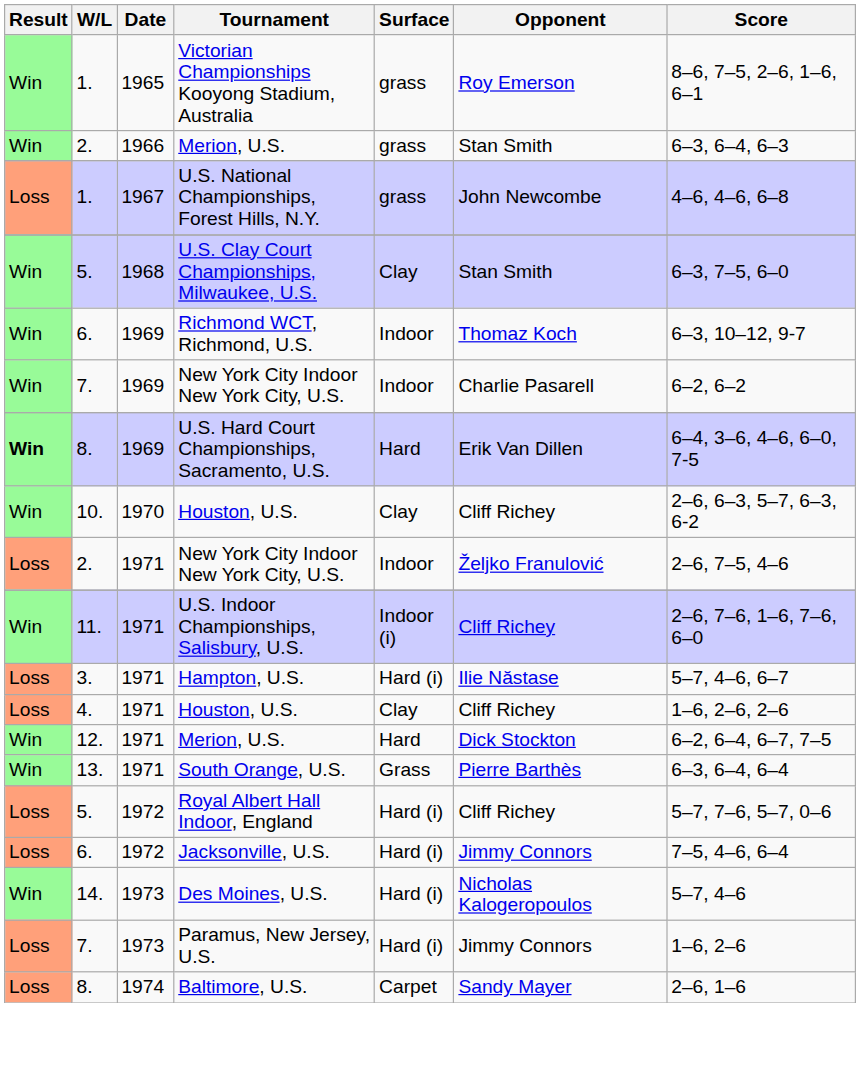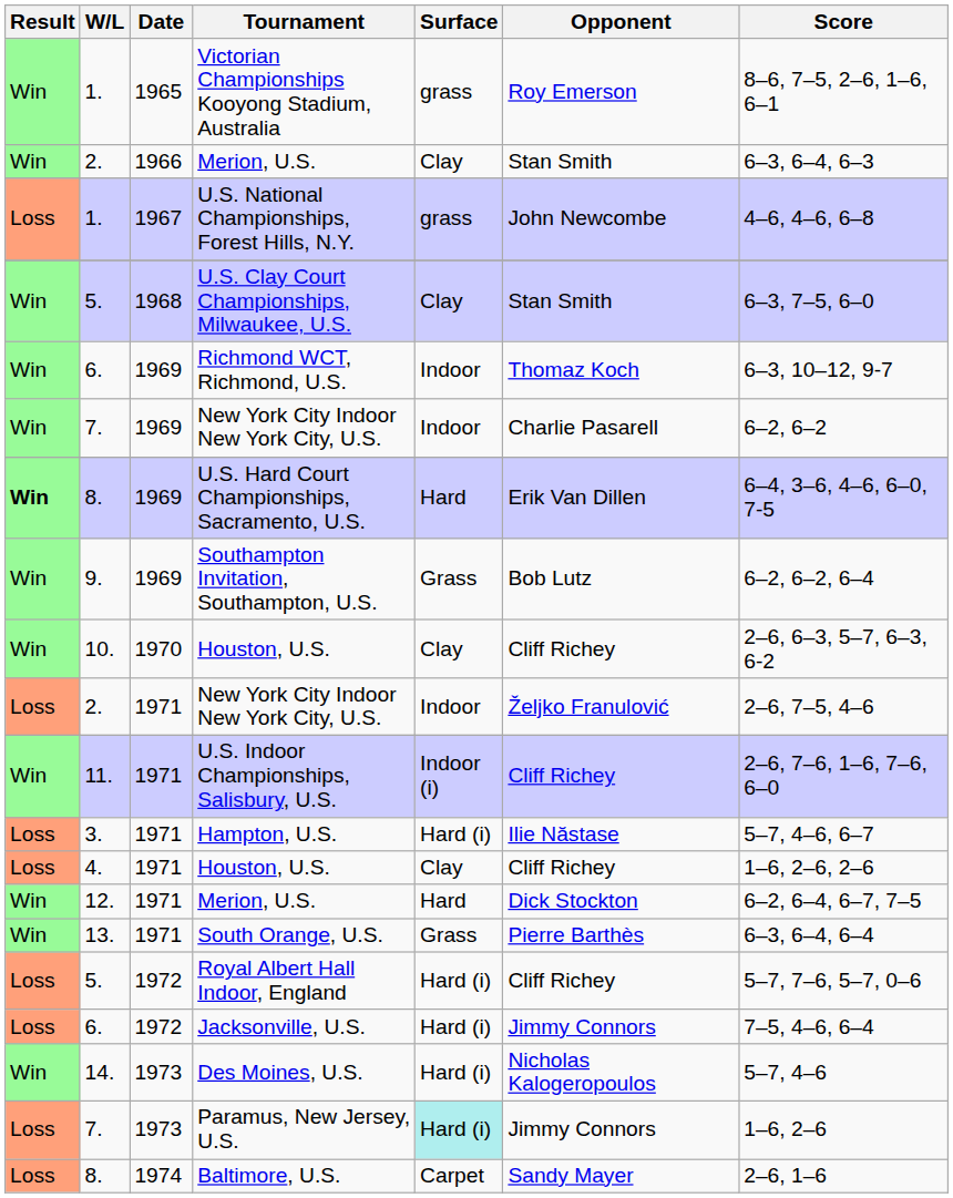 <table class="sortable wikitable">
 <tr>
 <th style="width:40px">Result</th>
 <th style="width:30px" class="unsortable">W/L</th>
 <th style="width:40px">Date</th>
 <th style="width:160px">Tournament</th>
 <th style="width:50px">Surface</th>
 <th style="width:170px">Opponent</th>
 <th style="width:150px" class="unsortable">Score</th>
 </tr>
 <tr>
 <td style="background:#98fb98;">Win</td>
 <td>1.</td>
 <td>1965</td>
 <td><a href='#'>Victorian Championships</a><br> Kooyong Stadium, Australia</td>
 <td>grass</td>
 <td> <a href='#'>Roy Emerson</a></td>
 <td>8–6, 7–5, 2–6, 1–6, 6–1</td>
 </tr>
 <tr>
 <td style="background:#98fb98;">Win</td>
 <td>2.</td>
 <td>1966</td>
 <td><a href='#'>Merion</a>, U.S.</td>
-<td>grass</td>
+<td>Clay</td>
 <td> Stan Smith</td>
 <td>6–3, 6–4, 6–3</td>
 </tr>
 <tr>
 </tr>
 <tr style="background:#ccf;">
 <td style="background:#ffa07a;">Loss</td>
 <td>1.</td>
 <td>1967</td>
 <td>U.S. National Championships, Forest Hills, N.Y.</td>
 <td>grass</td>
 <td> John Newcombe</td>
 <td>4–6, 4–6, 6–8</td>
 </tr>
 <tr>
 </tr>
 <tr style="background:#ccf;">
 <td style="background:#98fb98;">Win</td>
 <td>5.</td>
 <td>1968</td>
 <td><a href='#'>U.S. Clay Court Championships, Milwaukee, U.S.</a></td>
 <td>Clay</td>
 <td> Stan Smith</td>
 <td>6–3, 7–5, 6–0</td>
 </tr>
 <tr>
 <td style="background:#98fb98;">Win</td>
 <td>6.</td>
 <td>1969</td>
 <td><a href='#'>Richmond WCT</a>, Richmond, U.S.</td>
 <td>Indoor</td>
 <td> <a href='#'>Thomaz Koch</a></td>
 <td>6–3, 10–12, 9-7</td>
 </tr>
 <tr>
 <td style="background:#98fb98;">Win</td>
 <td>7.</td>
 <td>1969</td>
 <td>New York City Indoor<br>New York City, U.S.</td>
 <td>Indoor</td>
 <td> Charlie Pasarell</td>
 <td>6–2, 6–2</td>
 </tr>
 <tr>
 </tr>
 <tr style="background:#ccf;">
 <td style="background:#98fb98;"><strong>Win</strong></td>
 <td>8.</td>
 <td>1969</td>
 <td>U.S. Hard Court Championships, Sacramento, U.S.</td>
 <td>Hard</td>
 <td> Erik Van Dillen</td>
 <td>6–4, 3–6, 4–6, 6–0, 7-5</td>
+</tr>
+<tr>
+<td style="background:#98fb98;">Win</td>
+<td>9.</td>
+<td>1969</td>
+<td><a href='#'>Southampton Invitation</a>, Southampton, U.S.</td>
+<td>Grass</td>
+<td> Bob Lutz</td>
+<td>6–2, 6–2, 6–4</td>
 </tr>
 <tr>
 <td style="background:#98fb98;">Win</td>
 <td>10.</td>
 <td>1970</td>
 <td><a href='#'>Houston</a>, U.S.</td>
 <td>Clay</td>
 <td> Cliff Richey</td>
 <td>2–6, 6–3, 5–7, 6–3, 6-2</td>
 </tr>
 <tr>
 <td style="background:#ffa07a;">Loss</td>
 <td>2.</td>
 <td>1971</td>
 <td>New York City Indoor<br>New York City, U.S.</td>
 <td>Indoor</td>
 <td> <a href='#'>Željko Franulović</a></td>
 <td>2–6, 7–5, 4–6</td>
 </tr>
 <tr>
 </tr>
 <tr style="background:#ccf;">
 <td style="background:#98fb98;">Win</td>
 <td>11.</td>
 <td>1971</td>
 <td>U.S. Indoor Championships, <a href='#'>Salisbury</a>, U.S.</td>
 <td>Indoor (i)</td>
 <td> <a href='#'>Cliff Richey</a></td>
 <td>2–6, 7–6, 1–6, 7–6, 6–0</td>
 </tr>
 <tr>
 <td style="background:#ffa07a;">Loss</td>
 <td>3.</td>
 <td>1971</td>
 <td><a href='#'>Hampton</a>, U.S.</td>
 <td>Hard (i)</td>
 <td> <a href='#'>Ilie Năstase</a></td>
 <td>5–7, 4–6, 6–7</td>
 </tr>
 <tr>
 <td style="background:#ffa07a;">Loss</td>
 <td>4.</td>
 <td>1971</td>
 <td><a href='#'>Houston</a>, U.S.</td>
 <td>Clay</td>
 <td> Cliff Richey</td>
 <td>1–6, 2–6, 2–6</td>
 </tr>
 <tr>
 <td style="background:#98fb98;">Win</td>
 <td>12.</td>
 <td>1971</td>
 <td><a href='#'>Merion</a>, U.S.</td>
 <td>Hard</td>
 <td> <a href='#'>Dick Stockton</a></td>
 <td>6–2, 6–4, 6–7, 7–5</td>
 </tr>
 <tr>
 <td style="background:#98fb98;">Win</td>
 <td>13.</td>
 <td>1971</td>
 <td><a href='#'>South Orange</a>, U.S.</td>
 <td>Grass</td>
 <td> <a href='#'>Pierre Barthès</a></td>
 <td>6–3, 6–4, 6–4</td>
 </tr>
 <tr>
 <td style="background:#ffa07a;">Loss</td>
 <td>5.</td>
 <td>1972</td>
 <td><a href='#'>Royal Albert Hall Indoor</a>, England</td>
 <td>Hard (i)</td>
 <td> Cliff Richey</td>
 <td>5–7, 7–6, 5–7, 0–6</td>
 </tr>
 <tr>
 <td style="background:#ffa07a;">Loss</td>
 <td>6.</td>
 <td>1972</td>
 <td><a href='#'>Jacksonville</a>, U.S.</td>
 <td>Hard (i)</td>
 <td> <a href='#'>Jimmy Connors</a></td>
 <td>7–5, 4–6, 6–4</td>
 </tr>
 <tr>
 <td style="background:#98fb98;">Win</td>
 <td>14.</td>
 <td>1973</td>
 <td><a href='#'>Des Moines</a>, U.S.</td>
 <td>Hard (i)</td>
 <td> <a href='#'>Nicholas Kalogeropoulos</a></td>
 <td>5–7, 4–6</td>
 </tr>
 <tr>
 <td style="background:#ffa07a;">Loss</td>
 <td>7.</td>
 <td>1973</td>
 <td>Paramus, New Jersey, U.S.</td>
-<td>Hard (i)</td>
+<td style="background: paleturquoise;">Hard (i)</td>
 <td> Jimmy Connors</td>
 <td>1–6, 2–6</td>
 </tr>
 <tr>
 <td style="background:#ffa07a;">Loss</td>
 <td>8.</td>
 <td>1974</td>
 <td><a href='#'>Baltimore</a>, U.S.</td>
 <td>Carpet</td>
 <td> <a href='#'>Sandy Mayer</a></td>
 <td>2–6, 1–6</td>
 </tr>
 </table>
